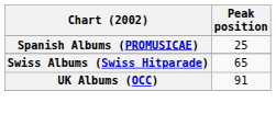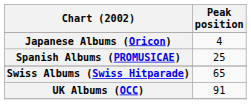 <table class="wikitable sortable plainrowheaders">
 <tr>
 <th scope="col">Chart (2002)</th>
 <th scope="col">Peak<br>position</th>
 </tr>
 <tr>
 </tr>
 <tr>
 </tr>
 <tr>
 </tr>
 <tr>
+</tr>
+<tr>
+<th scope="row">Japanese Albums (<a href='#'>Oricon</a>)</th>
+<td style="text-align:center;">4</td>
 </tr>
 <tr>
 <th scope="row">Spanish Albums (<a href='#'>PROMUSICAE</a>)</th>
 <td align="center">25</td>
 </tr>
 <tr>
 </tr>
 <tr>
 <th scope="row">Swiss Albums (<a href='#'>Swiss Hitparade</a>)</th>
 <td style="text-align:center;">65</td>
 </tr>
 <tr>
 <th scope="row">UK Albums (<a href='#'>OCC</a>)</th>
 <td style="text-align:center;">91</td>
 </tr>
 <tr>
 </tr>
 </table>
